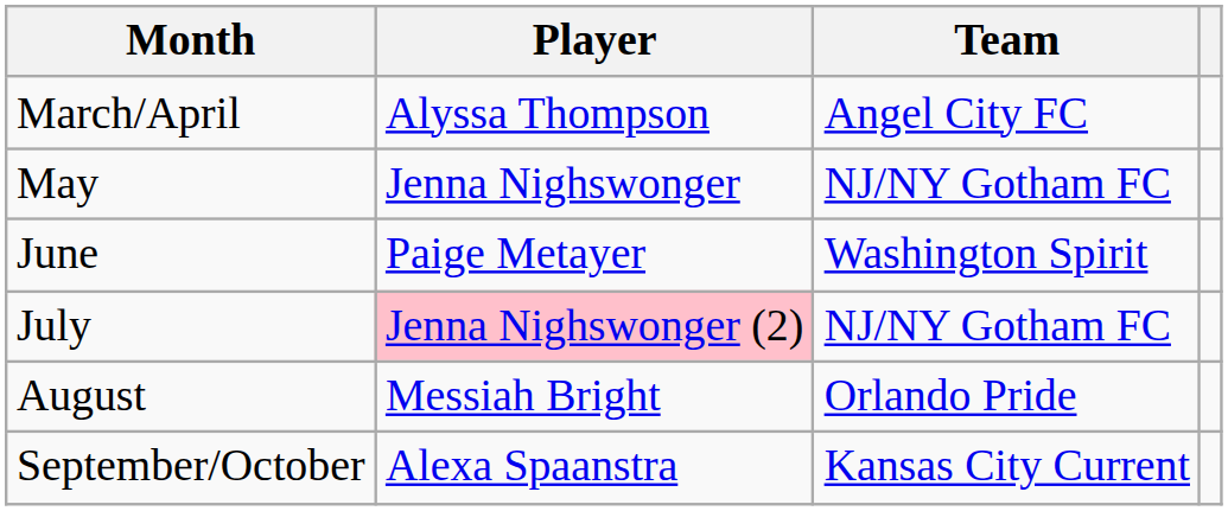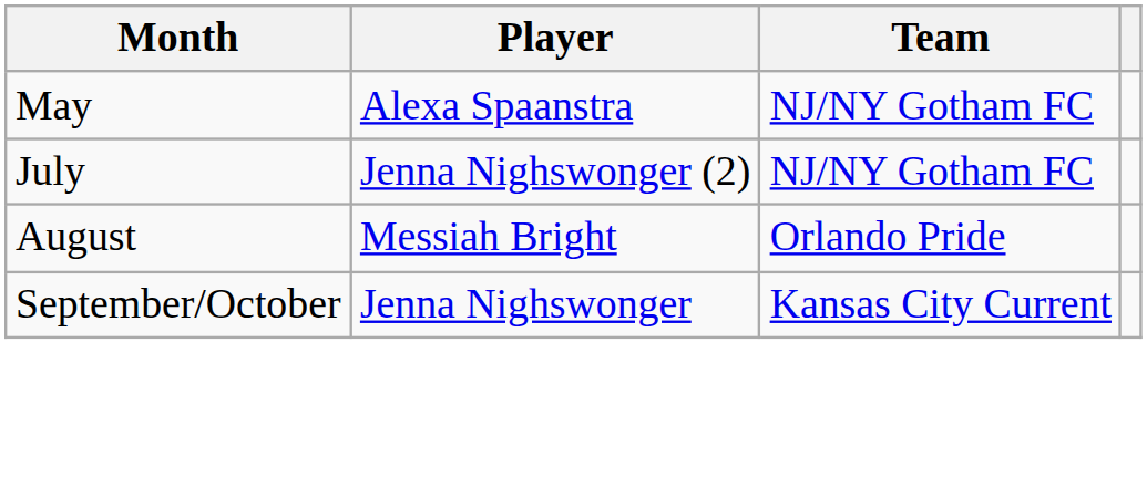 <table class="wikitable">
 <tr>
 <th scope="col">Month</th>
 <th scope="col">Player</th>
 <th scope="col">Team</th>
 <th scope="col"></th>
 </tr>
 <tr>
-<td>March/April</td>
-<td> <a href='#'>Alyssa Thompson</a></td>
-<td><a href='#'>Angel City FC</a></td>
-<td></td>
-</tr>
-<tr>
 <td>May</td>
-<td> <a href='#'>Jenna Nighswonger</a></td>
+<td> <a href='#'>Alexa Spaanstra</a></td>
 <td><a href='#'>NJ/NY Gotham FC</a></td>
 <td></td>
 </tr>
 <tr>
-<td>June</td>
-<td> <a href='#'>Paige Metayer</a></td>
-<td><a href='#'>Washington Spirit</a></td>
-<td></td>
-</tr>
-<tr>
 <td>July</td>
-<td style="background: pink;"> <a href='#'>Jenna Nighswonger</a> (2)</td>
+<td> <a href='#'>Jenna Nighswonger</a> (2)</td>
 <td><a href='#'>NJ/NY Gotham FC</a></td>
 <td></td>
 </tr>
 <tr>
 <td>August</td>
 <td> <a href='#'>Messiah Bright</a></td>
 <td><a href='#'>Orlando Pride</a></td>
 <td></td>
 </tr>
 <tr>
 <td>September/October</td>
-<td> <a href='#'>Alexa Spaanstra</a></td>
+<td> <a href='#'>Jenna Nighswonger</a></td>
 <td><a href='#'>Kansas City Current</a></td>
 <td></td>
 </tr>
 </table>
